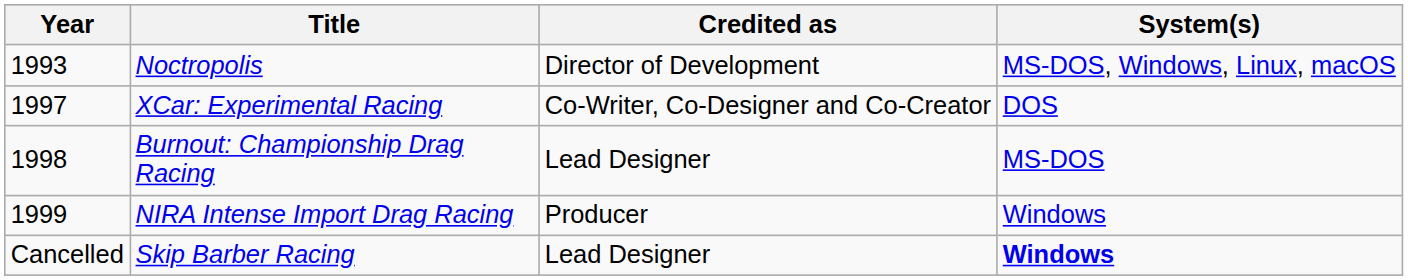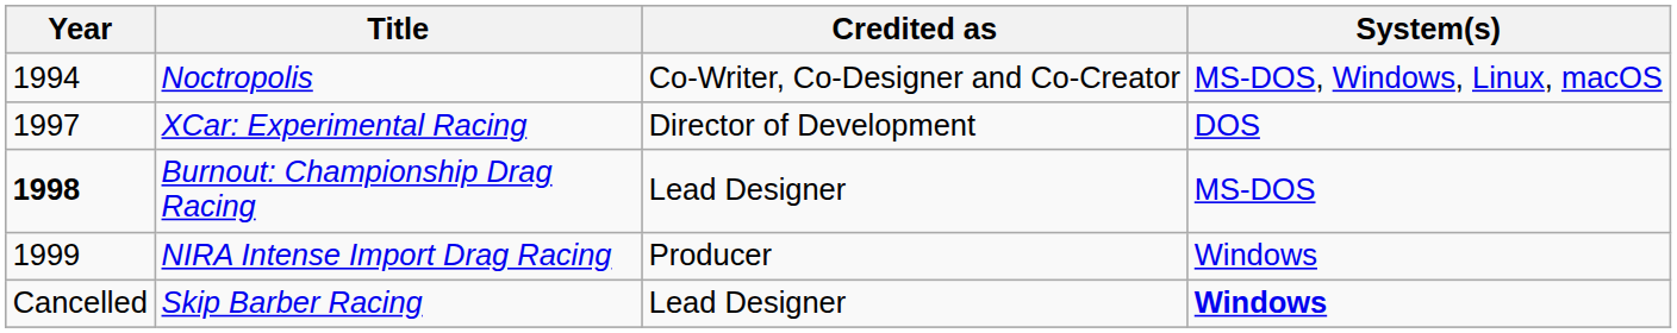 <table class="wikitable">
 <tr>
 <th style="width:35px;">Year</th>
 <th style="width:250px;">Title</th>
 <th>Credited as</th>
 <th>System(s)</th>
 </tr>
 <tr>
-<td>1993</td>
+<td>1994</td>
 <td><em><a href='#'>Noctropolis</a></em></td>
-<td>Director of Development</td>
+<td>Co-Writer, Co-Designer and Co-Creator</td>
 <td><a href='#'>MS-DOS</a>, <a href='#'>Windows</a>, <a href='#'>Linux</a>, <a href='#'>macOS</a></td>
 </tr>
 <tr>
 <td>1997</td>
 <td><em><a href='#'>XCar: Experimental Racing</a></em></td>
-<td>Co-Writer, Co-Designer and Co-Creator</td>
+<td>Director of Development</td>
 <td><a href='#'>DOS</a></td>
 </tr>
 <tr>
-<td>1998</td>
+<td><strong>1998</strong></td>
 <td><em><a href='#'>Burnout: Championship Drag Racing</a></em></td>
 <td>Lead Designer</td>
 <td><a href='#'>MS-DOS</a></td>
 </tr>
 <tr>
 <td>1999</td>
 <td><em><a href='#'>NIRA Intense Import Drag Racing</a></em></td>
 <td>Producer</td>
 <td><a href='#'>Windows</a></td>
 </tr>
 <tr>
 <td>Cancelled</td>
 <td><em><a href='#'>Skip Barber Racing</a></em></td>
 <td>Lead Designer</td>
 <td><strong><a href='#'>Windows</a></strong></td>
 </tr>
 </table>
